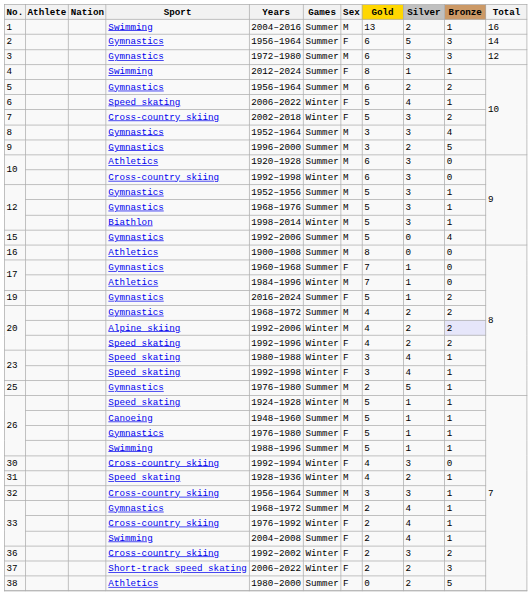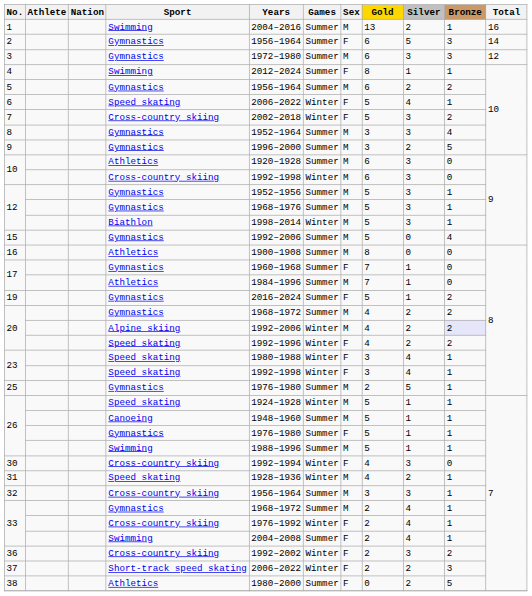 <table class="wikitable sortable">
 <tr>
 <th>No.</th>
 <th>Athlete</th>
 <th>Nation</th>
 <th>Sport</th>
 <th>Years</th>
 <th>Games</th>
 <th>Sex</th>
 <th style="background-color:gold; width:4.0em; font-weight:bold;">Gold</th>
 <th style="background-color:silver; width:4.0em; font-weight:bold;">Silver</th>
 <th style="background-color:#cc9966; width:4.0em; font-weight:bold;">Bronze</th>
 <th style="width:4.0em;">Total</th>
 </tr>
 <tr>
 <td>1</td>
 <td align=left></td>
 <td align=left></td>
 <td><a href='#'>Swimming</a></td>
 <td>2004–2016</td>
 <td>Summer</td>
 <td>M</td>
 <td>13</td>
 <td>2</td>
 <td>1</td>
 <td>16</td>
 </tr>
 <tr>
 <td>2</td>
 <td align=left></td>
 <td align=left></td>
 <td><a href='#'>Gymnastics</a></td>
 <td>1956–1964</td>
 <td>Summer</td>
 <td>F</td>
 <td>6</td>
 <td>5</td>
 <td>3</td>
 <td>14</td>
 </tr>
 <tr>
 <td>3</td>
 <td align=left></td>
 <td align=left></td>
 <td><a href='#'>Gymnastics</a></td>
 <td>1972–1980</td>
 <td>Summer</td>
 <td>M</td>
 <td>6</td>
 <td>3</td>
 <td>3</td>
 <td>12</td>
 </tr>
 <tr>
 <td>4</td>
 <td align=left></td>
 <td align=left></td>
 <td><a href='#'>Swimming</a></td>
 <td>2012–2024</td>
 <td>Summer</td>
 <td>F</td>
 <td>8</td>
 <td>1</td>
 <td>1</td>
 <td rowspan=6>10</td>
 </tr>
 <tr>
 <td>5</td>
 <td align=left></td>
 <td align=left></td>
 <td><a href='#'>Gymnastics</a></td>
 <td>1956–1964</td>
 <td>Summer</td>
 <td>M</td>
 <td>6</td>
 <td>2</td>
 <td>2</td>
 </tr>
 <tr>
 <td>6</td>
 <td align=left></td>
 <td align=left></td>
 <td><a href='#'>Speed skating</a></td>
 <td>2006–2022</td>
 <td>Winter</td>
 <td>F</td>
 <td>5</td>
 <td>4</td>
 <td>1</td>
 </tr>
 <tr>
 <td>7</td>
 <td align=left></td>
 <td align=left></td>
 <td><a href='#'>Cross-country skiing</a></td>
 <td>2002–2018</td>
 <td>Winter</td>
 <td>F</td>
 <td>5</td>
 <td>3</td>
 <td>2</td>
 </tr>
 <tr>
 <td>8</td>
 <td align=left></td>
 <td align=left></td>
 <td><a href='#'>Gymnastics</a></td>
 <td>1952–1964</td>
 <td>Summer</td>
 <td>M</td>
 <td>3</td>
 <td>3</td>
 <td>4</td>
 </tr>
 <tr>
 <td>9</td>
 <td align=left></td>
 <td align=left></td>
 <td><a href='#'>Gymnastics</a></td>
 <td>1996–2000</td>
 <td>Summer</td>
 <td>M</td>
 <td>3</td>
 <td>2</td>
 <td>5</td>
 </tr>
 <tr>
 <td rowspan="2">10</td>
 <td align=left></td>
 <td align=left></td>
 <td><a href='#'>Athletics</a></td>
 <td>1920–1928</td>
 <td>Summer</td>
 <td>M</td>
 <td>6</td>
 <td>3</td>
 <td>0</td>
 <td rowspan=6>9</td>
 </tr>
 <tr>
 <td align=left></td>
 <td align=left></td>
 <td><a href='#'>Cross-country skiing</a></td>
 <td>1992–1998</td>
 <td>Winter</td>
 <td>M</td>
 <td>6</td>
 <td>3</td>
 <td>0</td>
 </tr>
 <tr>
 <td rowspan="3">12</td>
 <td align=left></td>
 <td align=left></td>
 <td><a href='#'>Gymnastics</a></td>
 <td>1952–1956</td>
 <td>Summer</td>
 <td>M</td>
 <td>5</td>
 <td>3</td>
 <td>1</td>
 </tr>
 <tr>
 <td align=left></td>
 <td align=left></td>
 <td><a href='#'>Gymnastics</a></td>
 <td>1968–1976</td>
 <td>Summer</td>
 <td>M</td>
 <td>5</td>
 <td>3</td>
 <td>1</td>
 </tr>
 <tr>
 <td align=left></td>
 <td align=left></td>
 <td><a href='#'>Biathlon</a></td>
 <td>1998–2014</td>
 <td>Winter</td>
 <td>M</td>
 <td>5</td>
 <td>3</td>
 <td>1</td>
 </tr>
 <tr>
 <td>15</td>
 <td align=left></td>
 <td align=left><br></td>
 <td><a href='#'>Gymnastics</a></td>
 <td>1992–2006</td>
 <td>Summer</td>
 <td>M</td>
 <td>5</td>
 <td>0</td>
 <td>4</td>
 </tr>
 <tr>
 <td>16</td>
 <td align=left></td>
 <td align=left></td>
 <td><a href='#'>Athletics</a></td>
 <td>1900–1908</td>
 <td>Summer</td>
 <td>M</td>
 <td>8</td>
 <td>0</td>
 <td>0</td>
 <td rowspan=10>8</td>
 </tr>
 <tr>
 <td rowspan="2">17</td>
 <td align=left></td>
 <td align=left></td>
 <td><a href='#'>Gymnastics</a></td>
 <td>1960–1968</td>
 <td>Summer</td>
 <td>F</td>
 <td>7</td>
 <td>1</td>
 <td>0</td>
 </tr>
 <tr>
 <td align=left></td>
 <td align=left></td>
 <td><a href='#'>Athletics</a></td>
 <td>1984–1996</td>
-<td>Winter</td>
+<td>Summer</td>
 <td>M</td>
 <td>7</td>
 <td>1</td>
 <td>0</td>
 </tr>
 <tr>
 <td>19</td>
 <td align=left></td>
 <td align=left></td>
 <td><a href='#'>Gymnastics</a></td>
 <td>2016–2024</td>
 <td>Summer</td>
 <td>F</td>
 <td>5</td>
 <td>1</td>
 <td>2</td>
 </tr>
 <tr>
 <td rowspan="3">20</td>
 <td align=left></td>
 <td align=left></td>
 <td><a href='#'>Gymnastics</a></td>
 <td>1968–1972</td>
 <td>Summer</td>
 <td>M</td>
 <td>4</td>
 <td>2</td>
 <td>2</td>
 </tr>
 <tr>
 <td align=left></td>
 <td align=left></td>
 <td><a href='#'>Alpine skiing</a></td>
 <td>1992–2006</td>
 <td>Winter</td>
 <td>M</td>
 <td>4</td>
 <td>2</td>
 <td style="background: lavender;">2</td>
 </tr>
 <tr>
 <td align=left></td>
 <td align=left></td>
 <td><a href='#'>Speed skating</a></td>
 <td>1992–1996</td>
 <td>Winter</td>
 <td>F</td>
 <td>4</td>
 <td>2</td>
 <td>2</td>
 </tr>
 <tr>
 <td rowspan="2">23</td>
 <td align=left></td>
 <td align=left></td>
 <td><a href='#'>Speed skating</a></td>
 <td>1980–1988</td>
 <td>Winter</td>
 <td>F</td>
 <td>3</td>
 <td>4</td>
 <td>1</td>
 </tr>
 <tr>
 <td align=left></td>
 <td align=left></td>
 <td><a href='#'>Speed skating</a></td>
 <td>1992–1998</td>
 <td>Winter</td>
 <td>F</td>
 <td>3</td>
 <td>4</td>
 <td>1</td>
 </tr>
 <tr>
 <td>25</td>
 <td align=left></td>
 <td align=left></td>
 <td><a href='#'>Gymnastics</a></td>
 <td>1976–1980</td>
 <td>Summer</td>
 <td>M</td>
 <td>2</td>
 <td>5</td>
 <td>1</td>
 </tr>
 <tr>
 <td rowspan="4">26</td>
 <td align=left></td>
 <td align=left></td>
 <td><a href='#'>Speed skating</a></td>
 <td>1924–1928</td>
 <td>Winter</td>
 <td>M</td>
 <td>5</td>
 <td>1</td>
 <td>1</td>
 <td rowspan=13>7</td>
 </tr>
 <tr>
 <td align=left></td>
 <td align=left></td>
 <td><a href='#'>Canoeing</a></td>
 <td>1948–1960</td>
 <td>Summer</td>
 <td>M</td>
 <td>5</td>
 <td>1</td>
 <td>1</td>
 </tr>
 <tr>
 <td align=left></td>
 <td align=left></td>
 <td><a href='#'>Gymnastics</a></td>
 <td>1976–1980</td>
 <td>Summer</td>
 <td>F</td>
 <td>5</td>
 <td>1</td>
 <td>1</td>
 </tr>
 <tr>
 <td align=left></td>
 <td align=left></td>
 <td><a href='#'>Swimming</a></td>
 <td>1988–1996</td>
 <td>Summer</td>
 <td>M</td>
 <td>5</td>
 <td>1</td>
 <td>1</td>
 </tr>
 <tr>
 <td>30</td>
 <td align=left></td>
 <td align=left><br> </td>
 <td><a href='#'>Cross-country skiing</a></td>
 <td>1992–1994</td>
 <td>Winter</td>
 <td>F</td>
 <td>4</td>
 <td>3</td>
 <td>0</td>
 </tr>
 <tr>
 <td>31</td>
 <td align="left"></td>
 <td align="left"></td>
 <td><a href='#'>Speed skating</a></td>
 <td>1928–1936</td>
 <td>Winter</td>
 <td>M</td>
 <td>4</td>
 <td>2</td>
 <td>1</td>
 </tr>
 <tr>
 <td>32</td>
 <td align=left></td>
 <td align=left></td>
 <td><a href='#'>Cross-country skiing</a></td>
 <td>1956–1964</td>
 <td>Summer</td>
 <td>M</td>
 <td>3</td>
 <td>3</td>
 <td>1</td>
 </tr>
 <tr>
 <td rowspan="3">33</td>
 <td align=left></td>
 <td align=left></td>
 <td><a href='#'>Gymnastics</a></td>
 <td>1968–1972</td>
 <td>Summer</td>
 <td>M</td>
 <td>2</td>
 <td>4</td>
 <td>1</td>
 </tr>
 <tr>
 <td align=left></td>
 <td align=left><br></td>
 <td><a href='#'>Cross-country skiing</a></td>
 <td>1976–1992</td>
 <td>Winter</td>
 <td>F</td>
 <td>2</td>
 <td>4</td>
 <td>1</td>
 </tr>
 <tr>
 <td align=left></td>
 <td align=left></td>
 <td><a href='#'>Swimming</a></td>
 <td>2004–2008</td>
 <td>Summer</td>
 <td>F</td>
 <td>2</td>
 <td>4</td>
 <td>1</td>
 </tr>
 <tr>
 <td>36</td>
 <td align=left></td>
 <td align=left></td>
 <td><a href='#'>Cross-country skiing</a></td>
 <td>1992–2002</td>
 <td>Winter</td>
 <td>F</td>
 <td>2</td>
 <td>3</td>
 <td>2</td>
 </tr>
 <tr>
 <td>37</td>
 <td align=left></td>
 <td align=left></td>
 <td><a href='#'>Short-track speed skating</a></td>
 <td>2006–2022</td>
 <td>Winter</td>
 <td>F</td>
 <td>2</td>
 <td>2</td>
 <td>3</td>
 </tr>
 <tr>
 <td>38</td>
 <td align=left></td>
 <td align=left></td>
 <td><a href='#'>Athletics</a></td>
 <td>1980–2000</td>
 <td>Summer</td>
 <td>F</td>
 <td>0</td>
 <td>2</td>
 <td>5</td>
 </tr>
 <tr>
 </tr>
 </table>
